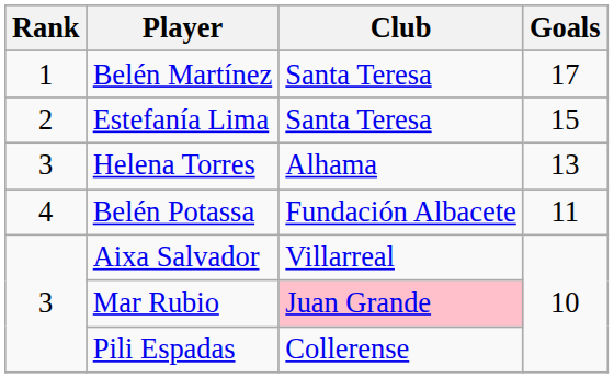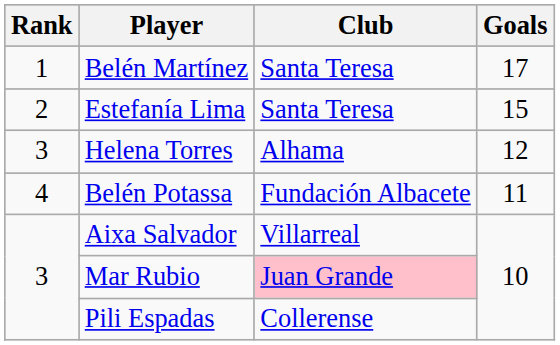 <table class="wikitable" style="text-align:center">
 <tr>
 <th>Rank</th>
 <th>Player</th>
 <th>Club</th>
 <th>Goals</th>
 </tr>
 <tr>
 <td>1</td>
 <td align="left"> <a href='#'>Belén Martínez</a></td>
 <td align="left"><a href='#'>Santa Teresa</a></td>
 <td>17</td>
 </tr>
 <tr>
 <td>2</td>
 <td align="left"> <a href='#'>Estefanía Lima</a></td>
 <td align="left"><a href='#'>Santa Teresa</a></td>
 <td>15</td>
 </tr>
 <tr>
 <td>3</td>
 <td align="left"> <a href='#'>Helena Torres</a></td>
 <td align="left"><a href='#'>Alhama</a></td>
-<td>13</td>
+<td>12</td>
 </tr>
 <tr>
 <td>4</td>
 <td align="left"> <a href='#'>Belén Potassa</a></td>
 <td align="left"><a href='#'>Fundación Albacete</a></td>
 <td>11</td>
 </tr>
 <tr>
 <td rowspan=3>3</td>
 <td align="left"> <a href='#'>Aixa Salvador</a></td>
 <td align="left"><a href='#'>Villarreal</a></td>
 <td rowspan=3>10</td>
 </tr>
 <tr>
 <td align="left"> <a href='#'>Mar Rubio</a></td>
 <td align="left" style="background: pink;"><a href='#'>Juan Grande</a></td>
 </tr>
 <tr>
 <td align="left"> <a href='#'>Pili Espadas</a></td>
 <td align="left"><a href='#'>Collerense</a></td>
 </tr>
 </table>
